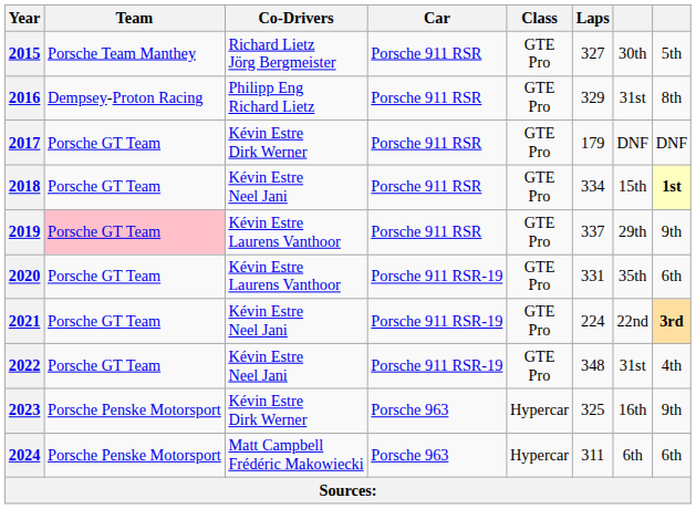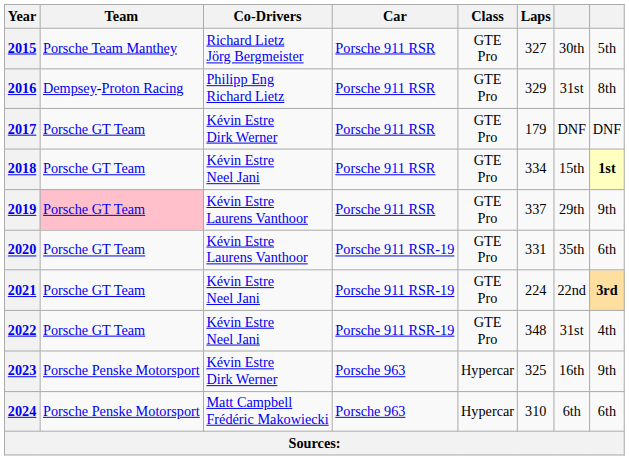 <table class="wikitable" style="text-align:center; font-size:90%">
 <tr>
 <th>Year</th>
 <th>Team</th>
 <th>Co-Drivers</th>
 <th>Car</th>
 <th>Class</th>
 <th>Laps</th>
 <th></th>
 <th></th>
 </tr>
 <tr>
 <th><a href='#'>2015</a></th>
 <td align="left"> <a href='#'>Porsche Team Manthey</a></td>
 <td align="left"> <a href='#'>Richard Lietz</a><br> <a href='#'>Jörg Bergmeister</a></td>
 <td align="left" nowrap><a href='#'>Porsche 911 RSR</a></td>
 <td>GTE<br>Pro</td>
 <td>327</td>
 <td>30th</td>
 <td>5th</td>
 </tr>
 <tr>
 <th><a href='#'>2016</a></th>
 <td align="left"> <a href='#'>Dempsey</a>-<a href='#'>Proton Racing</a></td>
 <td align="left"> <a href='#'>Philipp Eng</a><br> <a href='#'>Richard Lietz</a></td>
 <td align="left"><a href='#'>Porsche 911 RSR</a></td>
 <td>GTE<br>Pro</td>
 <td>329</td>
 <td>31st</td>
 <td>8th</td>
 </tr>
 <tr>
 <th><a href='#'>2017</a></th>
 <td align="left"> <a href='#'>Porsche GT Team</a></td>
 <td align="left"> <a href='#'>Kévin Estre</a><br> <a href='#'>Dirk Werner</a></td>
 <td align="left"><a href='#'>Porsche 911 RSR</a></td>
 <td>GTE<br>Pro</td>
 <td>179</td>
 <td>DNF</td>
 <td>DNF</td>
 </tr>
 <tr>
 <th><a href='#'>2018</a></th>
 <td align="left"> <a href='#'>Porsche GT Team</a></td>
 <td align="left"> <a href='#'>Kévin Estre</a><br> <a href='#'>Neel Jani</a></td>
 <td align="left"><a href='#'>Porsche 911 RSR</a></td>
 <td>GTE<br>Pro</td>
 <td>334</td>
 <td>15th</td>
 <td style="background:#FFFFBF;"><strong>1st</strong></td>
 </tr>
 <tr>
 <th><a href='#'>2019</a></th>
 <td align="left" style="background: pink;"> <a href='#'>Porsche GT Team</a></td>
 <td align="left"> <a href='#'>Kévin Estre</a><br> <a href='#'>Laurens Vanthoor</a></td>
 <td align="left"><a href='#'>Porsche 911 RSR</a></td>
 <td>GTE<br>Pro</td>
 <td>337</td>
 <td>29th</td>
 <td>9th</td>
 </tr>
 <tr>
 <th><a href='#'>2020</a></th>
 <td align="left"> <a href='#'>Porsche GT Team</a></td>
 <td align="left"> <a href='#'>Kévin Estre</a><br> <a href='#'>Laurens Vanthoor</a></td>
 <td align="left"><a href='#'>Porsche 911 RSR-19</a></td>
 <td>GTE<br>Pro</td>
 <td>331</td>
 <td>35th</td>
 <td>6th</td>
 </tr>
 <tr>
 <th><a href='#'>2021</a></th>
 <td align="left"> <a href='#'>Porsche GT Team</a></td>
 <td align="left"> <a href='#'>Kévin Estre</a><br> <a href='#'>Neel Jani</a></td>
 <td align="left"><a href='#'>Porsche 911 RSR-19</a></td>
 <td>GTE<br>Pro</td>
 <td>224</td>
 <td>22nd</td>
 <td style="background:#FFDF9F;"><strong>3rd</strong></td>
 </tr>
 <tr>
 <th><a href='#'>2022</a></th>
 <td align="left"> <a href='#'>Porsche GT Team</a></td>
 <td align="left"> <a href='#'>Kévin Estre</a><br> <a href='#'>Neel Jani</a></td>
 <td align="left" nowrap><a href='#'>Porsche 911 RSR-19</a></td>
 <td>GTE<br>Pro</td>
 <td>348</td>
 <td>31st</td>
 <td>4th</td>
 </tr>
 <tr>
 <th><a href='#'>2023</a></th>
 <td align="left"> <a href='#'>Porsche Penske Motorsport</a></td>
 <td align="left"> <a href='#'>Kévin Estre</a><br> <a href='#'>Dirk Werner</a></td>
 <td align="left"><a href='#'>Porsche 963</a></td>
 <td>Hypercar</td>
 <td>325</td>
 <td>16th</td>
 <td>9th</td>
 </tr>
 <tr>
 <th><a href='#'>2024</a></th>
 <td align="left" nowrap> <a href='#'>Porsche Penske Motorsport</a></td>
 <td align="left" nowrap> <a href='#'>Matt Campbell</a><br> <a href='#'>Frédéric Makowiecki</a></td>
 <td align="left"><a href='#'>Porsche 963</a></td>
 <td>Hypercar</td>
-<td>311</td>
+<td>310</td>
 <td>6th</td>
 <td>6th</td>
 </tr>
 <tr>
 <th colspan="8">Sources:</th>
 </tr>
 </table>
